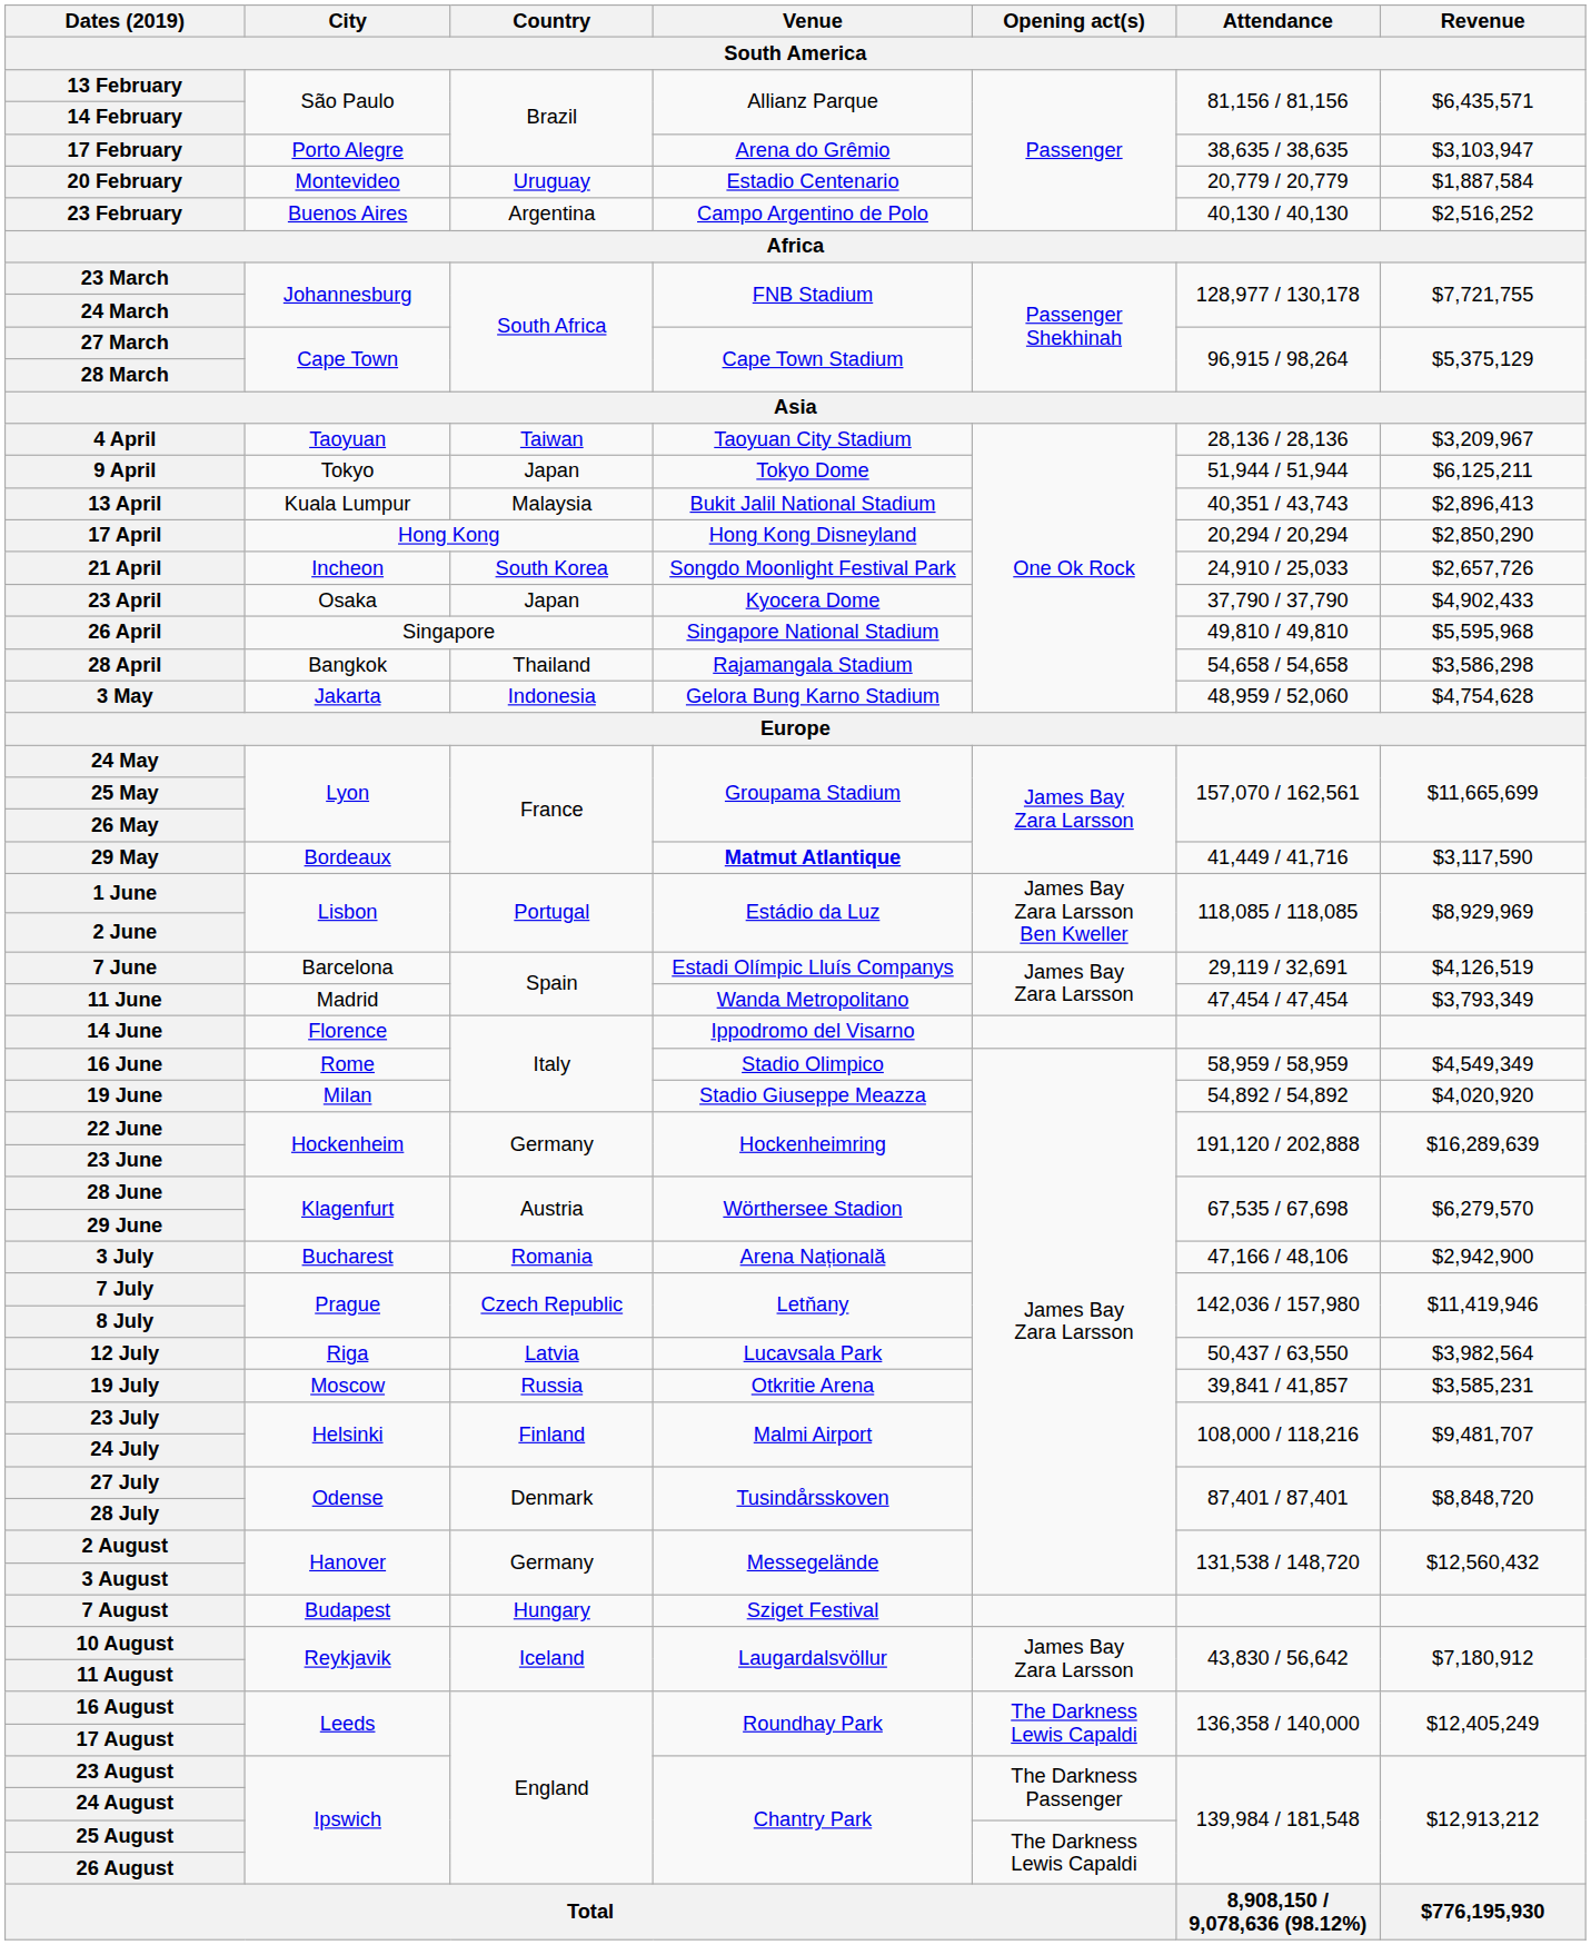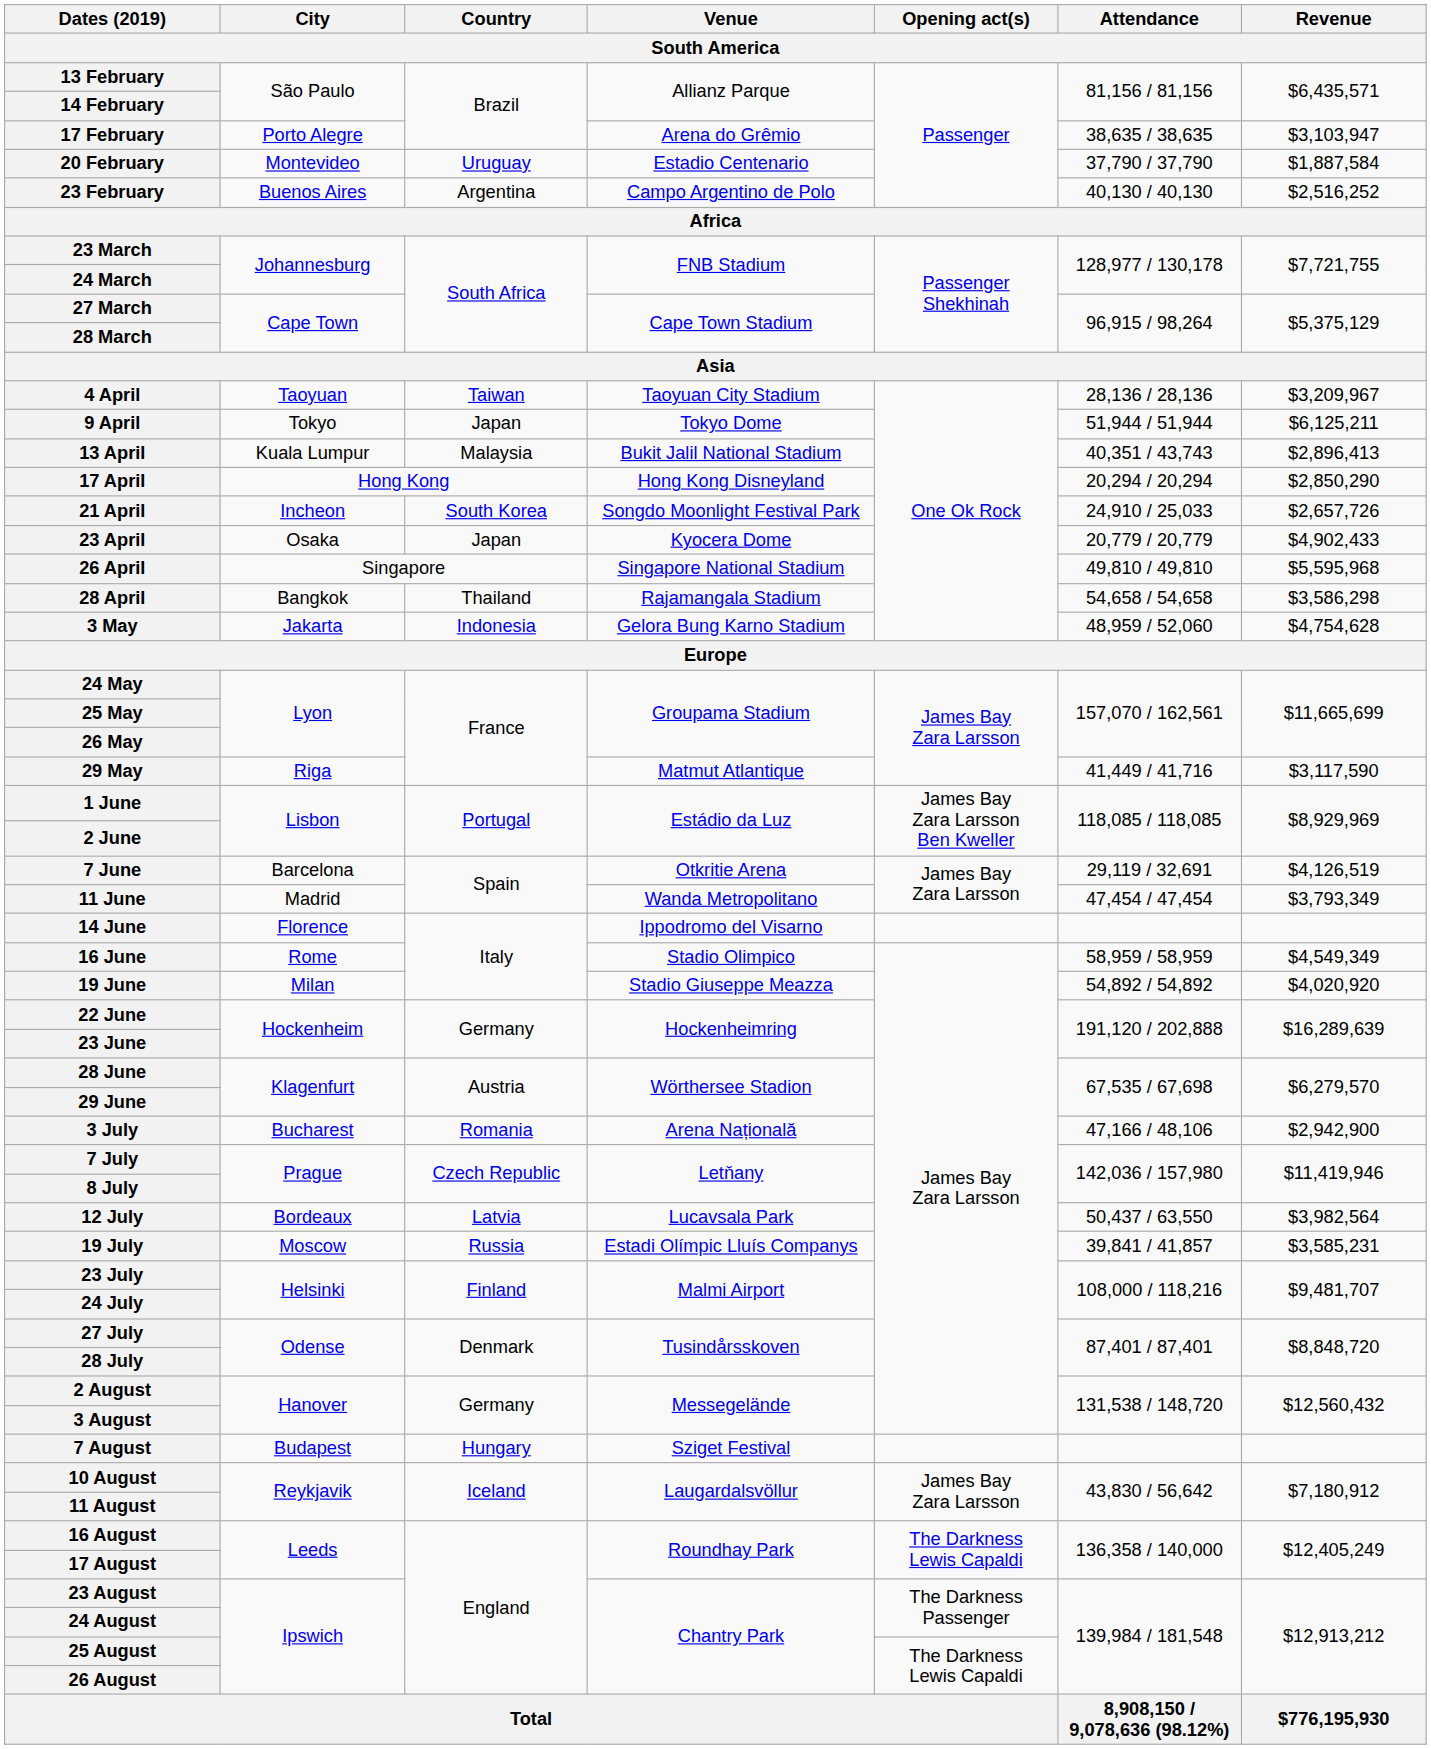 <table class="wikitable plainrowheaders" style="text-align:center;">
 <tr>
 <th scope="col" style="width:12em;">Dates (2019)</th>
 <th scope="col" style="width:10em;">City</th>
 <th scope="col" style="width:10em;">Country</th>
 <th scope="col" style="width:16em;">Venue</th>
 <th scope="col" style="width:10em;">Opening act(s)</th>
 <th scope="col" style="width:10em;">Attendance</th>
 <th scope="col" style="width:10em;">Revenue</th>
 </tr>
 <tr>
 <th colspan="7">South America</th>
 </tr>
 <tr>
 <th scope="row" style="text-align:center;">13 February</th>
 <td rowspan="2">São Paulo</td>
 <td rowspan="3">Brazil</td>
 <td rowspan="2">Allianz Parque</td>
 <td rowspan="5"><a href='#'>Passenger</a></td>
 <td rowspan="2">81,156 / 81,156</td>
 <td rowspan="2">$6,435,571</td>
 </tr>
 <tr>
 <th scope="row" style="text-align:center;">14 February</th>
 </tr>
 <tr>
 <th scope="row" style="text-align:center;">17 February</th>
 <td><a href='#'>Porto Alegre</a></td>
 <td><a href='#'>Arena do Grêmio</a></td>
 <td>38,635 / 38,635</td>
 <td>$3,103,947</td>
 </tr>
 <tr>
 <th scope="row" style="text-align:center;">20 February</th>
 <td><a href='#'>Montevideo</a></td>
 <td><a href='#'>Uruguay</a></td>
 <td><a href='#'>Estadio Centenario</a></td>
-<td>20,779 / 20,779</td>
+<td>37,790 / 37,790</td>
 <td>$1,887,584</td>
 </tr>
 <tr>
 <th scope="row" style="text-align:center;">23 February</th>
 <td><a href='#'>Buenos Aires</a></td>
 <td>Argentina</td>
 <td><a href='#'>Campo Argentino de Polo</a></td>
 <td>40,130 / 40,130</td>
 <td>$2,516,252</td>
 </tr>
 <tr>
 <th colspan="7">Africa</th>
 </tr>
 <tr>
 <th scope="row" style="text-align:center;">23 March</th>
 <td rowspan="2"><a href='#'>Johannesburg</a></td>
 <td rowspan="4"><a href='#'>South Africa</a></td>
 <td rowspan="2"><a href='#'>FNB Stadium</a></td>
 <td rowspan="4"><a href='#'>Passenger</a><br><a href='#'>Shekhinah</a></td>
 <td rowspan="2">128,977 / 130,178</td>
 <td rowspan="2">$7,721,755</td>
 </tr>
 <tr>
 <th scope="row" style="text-align:center;">24 March</th>
 </tr>
 <tr>
 <th scope="row" style="text-align:center;">27 March</th>
 <td rowspan="2"><a href='#'>Cape Town</a></td>
 <td rowspan="2"><a href='#'>Cape Town Stadium</a></td>
 <td rowspan="2">96,915 / 98,264</td>
 <td rowspan="2">$5,375,129</td>
 </tr>
 <tr>
 <th scope="row" style="text-align:center;">28 March</th>
 </tr>
 <tr>
 <th colspan="7">Asia</th>
 </tr>
 <tr>
 <th scope="row" style="text-align:center;">4 April</th>
 <td><a href='#'>Taoyuan</a></td>
 <td><a href='#'>Taiwan</a></td>
 <td><a href='#'>Taoyuan City Stadium</a></td>
 <td rowspan="9"><a href='#'>One Ok Rock</a></td>
 <td>28,136 / 28,136</td>
 <td>$3,209,967</td>
 </tr>
 <tr>
 <th scope="row" style="text-align:center;">9 April</th>
 <td>Tokyo</td>
 <td>Japan</td>
 <td><a href='#'>Tokyo Dome</a></td>
 <td>51,944 / 51,944</td>
 <td>$6,125,211</td>
 </tr>
 <tr>
 <th scope="row" style="text-align:center;">13 April</th>
 <td>Kuala Lumpur</td>
 <td>Malaysia</td>
 <td><a href='#'>Bukit Jalil National Stadium</a></td>
 <td>40,351 / 43,743</td>
 <td>$2,896,413</td>
 </tr>
 <tr>
 <th scope="row" style="text-align:center;">17 April</th>
 <td colspan="2"><a href='#'>Hong Kong</a></td>
 <td><a href='#'>Hong Kong Disneyland</a></td>
 <td>20,294 / 20,294</td>
 <td>$2,850,290</td>
 </tr>
 <tr>
 <th scope="row" style="text-align:center;">21 April</th>
 <td><a href='#'>Incheon</a></td>
 <td><a href='#'>South Korea</a></td>
 <td><a href='#'>Songdo Moonlight Festival Park</a></td>
 <td>24,910 / 25,033</td>
 <td>$2,657,726</td>
 </tr>
 <tr>
 <th scope="row" style="text-align:center;">23 April</th>
 <td>Osaka</td>
 <td>Japan</td>
 <td><a href='#'>Kyocera Dome</a></td>
-<td>37,790 / 37,790</td>
+<td>20,779 / 20,779</td>
 <td>$4,902,433</td>
 </tr>
 <tr>
 <th scope="row" style="text-align:center;">26 April</th>
 <td colspan="2">Singapore</td>
 <td><a href='#'>Singapore National Stadium</a></td>
 <td>49,810 / 49,810</td>
 <td>$5,595,968</td>
 </tr>
 <tr>
 <th scope="row" style="text-align:center;">28 April</th>
 <td>Bangkok</td>
 <td>Thailand</td>
 <td><a href='#'>Rajamangala Stadium</a></td>
 <td>54,658 / 54,658</td>
 <td>$3,586,298</td>
 </tr>
 <tr>
 <th scope="row" style="text-align:center;">3 May</th>
 <td><a href='#'>Jakarta</a></td>
 <td><a href='#'>Indonesia</a></td>
 <td><a href='#'>Gelora Bung Karno Stadium</a></td>
 <td>48,959 / 52,060</td>
 <td>$4,754,628</td>
 </tr>
 <tr>
 <th colspan="7">Europe</th>
 </tr>
 <tr>
 <th scope="row" style="text-align:center;">24 May</th>
 <td rowspan="3"><a href='#'>Lyon</a></td>
 <td rowspan="4">France</td>
 <td rowspan="3"><a href='#'>Groupama Stadium</a></td>
 <td rowspan="4"><a href='#'>James Bay</a><br><a href='#'>Zara Larsson</a></td>
 <td rowspan="3">157,070 / 162,561</td>
 <td rowspan="3">$11,665,699</td>
 </tr>
 <tr>
 <th scope="row" style="text-align:center;">25 May</th>
 </tr>
 <tr>
 <th scope="row" style="text-align:center;">26 May</th>
 </tr>
 <tr>
 <th scope="row" style="text-align:center;">29 May</th>
-<td><a href='#'>Bordeaux</a></td>
-<td><strong><a href='#'>Matmut Atlantique</a></strong></td>
+<td><a href='#'>Riga</a></td>
+<td><a href='#'>Matmut Atlantique</a></td>
 <td>41,449 / 41,716</td>
 <td>$3,117,590</td>
 </tr>
 <tr>
 <th scope="row" style="text-align:center;">1 June</th>
 <td rowspan="2"><a href='#'>Lisbon</a></td>
 <td rowspan="2"><a href='#'>Portugal</a></td>
 <td rowspan="2"><a href='#'>Estádio da Luz</a></td>
 <td rowspan="2">James Bay<br>Zara Larsson<br><a href='#'>Ben Kweller</a></td>
 <td rowspan="2">118,085 / 118,085</td>
 <td rowspan="2">$8,929,969</td>
 </tr>
 <tr>
 <th scope="row" style="text-align:center;">2 June</th>
 </tr>
 <tr>
 <th scope="row" style="text-align:center;">7 June</th>
 <td>Barcelona</td>
 <td rowspan="2">Spain</td>
-<td><a href='#'>Estadi Olímpic Lluís Companys</a></td>
+<td><a href='#'>Otkritie Arena</a></td>
 <td rowspan="2">James Bay<br>Zara Larsson</td>
 <td>29,119 / 32,691</td>
 <td>$4,126,519</td>
 </tr>
 <tr>
 <th scope="row" style="text-align:center;">11 June</th>
 <td>Madrid</td>
 <td><a href='#'>Wanda Metropolitano</a></td>
 <td>47,454 / 47,454</td>
 <td>$3,793,349</td>
 </tr>
 <tr>
 <th scope="row" style="text-align:center;">14 June</th>
 <td><a href='#'>Florence</a></td>
 <td rowspan="3">Italy</td>
 <td><a href='#'>Ippodromo del Visarno</a></td>
 <td></td>
 <td></td>
 <td></td>
 </tr>
 <tr>
 <th scope="row" style="text-align:center;">16 June</th>
 <td><a href='#'>Rome</a></td>
 <td><a href='#'>Stadio Olimpico</a></td>
 <td rowspan="17">James Bay<br>Zara Larsson</td>
 <td>58,959 / 58,959</td>
 <td>$4,549,349</td>
 </tr>
 <tr>
 <th scope="row" style="text-align:center;">19 June</th>
 <td><a href='#'>Milan</a></td>
 <td><a href='#'>Stadio Giuseppe Meazza</a></td>
 <td>54,892 / 54,892</td>
 <td>$4,020,920</td>
 </tr>
 <tr>
 <th scope="row" style="text-align:center;">22 June</th>
 <td rowspan="2"><a href='#'>Hockenheim</a></td>
 <td rowspan="2">Germany</td>
 <td rowspan="2"><a href='#'>Hockenheimring</a></td>
 <td rowspan="2">191,120 / 202,888</td>
 <td rowspan="2">$16,289,639</td>
 </tr>
 <tr>
 <th scope="row" style="text-align:center;">23 June</th>
 </tr>
 <tr>
 <th scope="row" style="text-align:center;">28 June</th>
 <td rowspan="2"><a href='#'>Klagenfurt</a></td>
 <td rowspan="2">Austria</td>
 <td rowspan="2"><a href='#'>Wörthersee Stadion</a></td>
 <td rowspan="2">67,535 / 67,698</td>
 <td rowspan="2">$6,279,570</td>
 </tr>
 <tr>
 <th scope="row" style="text-align:center;">29 June</th>
 </tr>
 <tr>
 <th scope="row" style="text-align:center;">3 July</th>
 <td><a href='#'>Bucharest</a></td>
 <td><a href='#'>Romania</a></td>
 <td><a href='#'>Arena Națională</a></td>
 <td>47,166 / 48,106</td>
 <td>$2,942,900</td>
 </tr>
 <tr>
 <th scope="row" style="text-align:center;">7 July</th>
 <td rowspan="2"><a href='#'>Prague</a></td>
 <td rowspan="2"><a href='#'>Czech Republic</a></td>
 <td rowspan="2"><a href='#'>Letňany</a></td>
 <td rowspan="2">142,036 / 157,980</td>
 <td rowspan="2">$11,419,946</td>
 </tr>
 <tr>
 <th scope="row" style="text-align:center;">8 July</th>
 </tr>
 <tr>
 <th scope="row" style="text-align:center;">12 July</th>
-<td><a href='#'>Riga</a></td>
+<td><a href='#'>Bordeaux</a></td>
 <td><a href='#'>Latvia</a></td>
 <td><a href='#'>Lucavsala Park</a></td>
 <td>50,437 / 63,550</td>
 <td>$3,982,564</td>
 </tr>
 <tr>
 <th scope="row" style="text-align:center;">19 July</th>
 <td><a href='#'>Moscow</a></td>
 <td><a href='#'>Russia</a></td>
-<td><a href='#'>Otkritie Arena</a></td>
+<td><a href='#'>Estadi Olímpic Lluís Companys</a></td>
 <td>39,841 / 41,857</td>
 <td>$3,585,231</td>
 </tr>
 <tr>
 <th scope="row" style="text-align:center;">23 July</th>
 <td rowspan="2"><a href='#'>Helsinki</a></td>
 <td rowspan="2"><a href='#'>Finland</a></td>
 <td rowspan="2"><a href='#'>Malmi Airport</a></td>
 <td rowspan="2">108,000 / 118,216</td>
 <td rowspan="2">$9,481,707</td>
 </tr>
 <tr>
 <th scope="row" style="text-align:center;">24 July</th>
 </tr>
 <tr>
 <th scope="row" style="text-align:center;">27 July</th>
 <td rowspan="2"><a href='#'>Odense</a></td>
 <td rowspan="2">Denmark</td>
 <td rowspan="2"><a href='#'>Tusindårsskoven</a></td>
 <td rowspan="2">87,401 / 87,401</td>
 <td rowspan="2">$8,848,720</td>
 </tr>
 <tr>
 <th scope="row" style="text-align:center;">28 July</th>
 </tr>
 <tr>
 <th scope="row" style="text-align:center;">2 August</th>
 <td rowspan="2"><a href='#'>Hanover</a></td>
 <td rowspan="2">Germany</td>
 <td rowspan="2"><a href='#'>Messegelände</a></td>
 <td rowspan="2">131,538 / 148,720</td>
 <td rowspan="2">$12,560,432</td>
 </tr>
 <tr>
 <th scope="row" style="text-align:center;">3 August</th>
 </tr>
 <tr>
 <th scope="row" style="text-align:center;">7 August</th>
 <td><a href='#'>Budapest</a></td>
 <td><a href='#'>Hungary</a></td>
 <td><a href='#'>Sziget Festival</a></td>
 <td></td>
 <td></td>
 <td></td>
 </tr>
 <tr>
 <th scope="row" style="text-align:center;">10 August</th>
 <td rowspan="2"><a href='#'>Reykjavik</a></td>
 <td rowspan="2"><a href='#'>Iceland</a></td>
 <td rowspan="2"><a href='#'>Laugardalsvöllur</a></td>
 <td rowspan="2">James Bay<br>Zara Larsson</td>
 <td rowspan="2">43,830 / 56,642</td>
 <td rowspan="2">$7,180,912</td>
 </tr>
 <tr>
 <th scope="row" style="text-align:center;">11 August</th>
 </tr>
 <tr>
 <th scope="row" style="text-align:center;">16 August</th>
 <td rowspan="2"><a href='#'>Leeds</a></td>
 <td rowspan="6">England</td>
 <td rowspan="2"><a href='#'>Roundhay Park</a></td>
 <td rowspan="2"><a href='#'>The Darkness</a><br><a href='#'>Lewis Capaldi</a></td>
 <td rowspan="2">136,358 / 140,000</td>
 <td rowspan="2">$12,405,249</td>
 </tr>
 <tr>
 <th scope="row" style="text-align:center;">17 August</th>
 </tr>
 <tr>
 <th scope="row" style="text-align:center;">23 August</th>
 <td rowspan="4"><a href='#'>Ipswich</a></td>
 <td rowspan="4"><a href='#'>Chantry Park</a></td>
 <td rowspan="2">The Darkness<br>Passenger</td>
 <td rowspan="4">139,984 / 181,548</td>
 <td rowspan="4">$12,913,212</td>
 </tr>
 <tr>
 <th scope="row" style="text-align:center;">24 August</th>
 </tr>
 <tr>
 <th scope="row" style="text-align:center;">25 August</th>
 <td rowspan="2">The Darkness<br>Lewis Capaldi</td>
 </tr>
 <tr>
 <th scope="row" style="text-align:center;">26 August</th>
 </tr>
 <tr>
 <th colspan="5">Total</th>
 <th>8,908,150 / 9,078,636 (98.12%)</th>
 <th>$776,195,930</th>
 </tr>
 </table>
